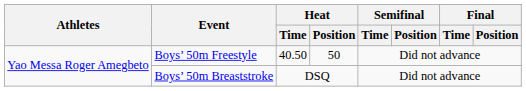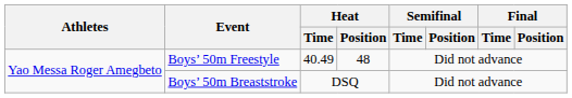 <table class="wikitable" border="1" style="font-size:90%">
 <tr>
 <th rowspan=2>Athletes</th>
 <th rowspan=2>Event</th>
 <th colspan=2>Heat</th>
 <th colspan=2>Semifinal</th>
 <th colspan=2>Final</th>
 </tr>
 <tr>
 <th>Time</th>
 <th>Position</th>
 <th>Time</th>
 <th>Position</th>
 <th>Time</th>
 <th>Position</th>
 </tr>
 <tr>
 <td rowspan=2><a href='#'>Yao Messa Roger Amegbeto</a></td>
 <td><a href='#'>Boys’ 50m Freestyle</a></td>
-<td align=center>40.50</td>
-<td align=center>50</td>
+<td align=center>40.49</td>
+<td align=center>48</td>
 <td colspan="4" align=center>Did not advance</td>
 </tr>
 <tr>
 <td><a href='#'>Boys’ 50m Breaststroke</a></td>
 <td colspan="2" align=center>DSQ</td>
 <td colspan="4" align=center>Did not advance</td>
 </tr>
 </table>
